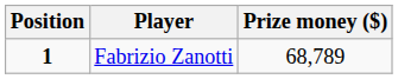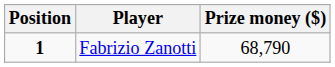 <table class=wikitable>
 <tr>
 <th>Position</th>
 <th>Player</th>
 <th>Prize money ($)</th>
 </tr>
 <tr>
 <td align=center><strong>1</strong></td>
 <td> <a href='#'>Fabrizio Zanotti</a></td>
-<td align=center>68,789</td>
+<td align=center>68,790</td>
 </tr>
 </table>
